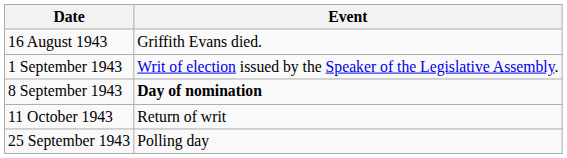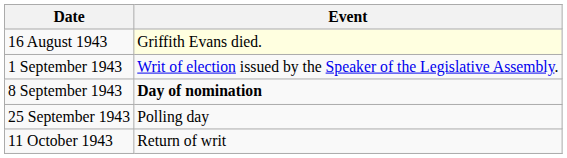 <table class="wikitable">
 <tr>
 <th>Date</th>
 <th>Event</th>
 </tr>
 <tr>
 <td>16 August 1943</td>
-<td>Griffith Evans died.</td>
+<td style="background: lightyellow;">Griffith Evans died.</td>
 </tr>
 <tr>
 <td>1 September 1943</td>
 <td><a href='#'>Writ of election</a> issued by the <a href='#'>Speaker of the Legislative Assembly</a>.</td>
 </tr>
 <tr>
 <td>8 September 1943</td>
 <td><strong>Day of nomination</strong></td>
 </tr>
 <tr>
+<td>25 September 1943</td>
+<td>Polling day</td>
+</tr>
+<tr>
 <td>11 October 1943</td>
 <td>Return of writ</td>
 </tr>
-<tr>
-<td>25 September 1943</td>
-<td>Polling day</td>
-</tr>
 </table>
